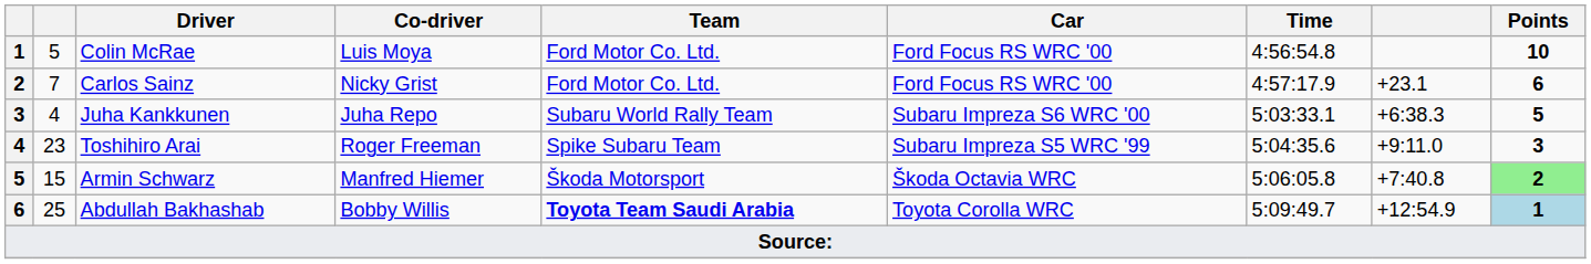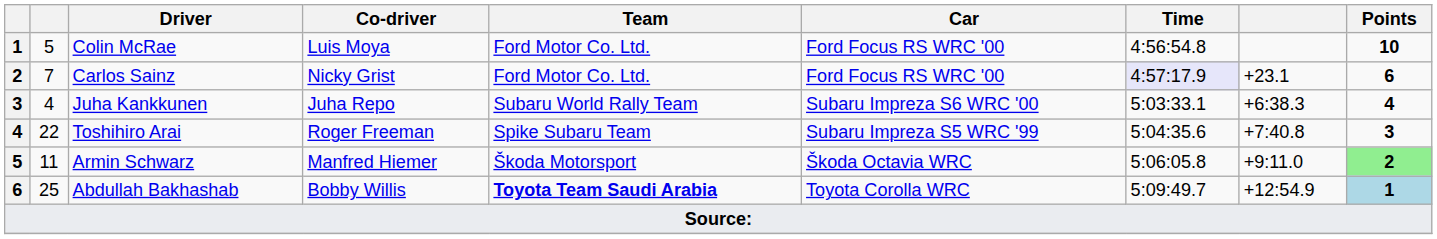 <table class="wikitable" width=85% style="font-size: 85%;">
 <tr>
 <th></th>
 <th></th>
 <th>Driver</th>
 <th>Co-driver</th>
 <th>Team</th>
 <th>Car</th>
 <th>Time</th>
 <th></th>
 <th>Points</th>
 </tr>
 <tr>
 <th>1</th>
 <td align="center">5</td>
 <td> <a href='#'>Colin McRae</a></td>
 <td> <a href='#'>Luis Moya</a></td>
 <td> <a href='#'>Ford Motor Co. Ltd.</a></td>
 <td><a href='#'>Ford Focus RS WRC '00</a></td>
 <td>4:56:54.8</td>
 <td></td>
 <td align="center"><strong>10</strong></td>
 </tr>
 <tr>
 <th>2</th>
 <td align="center">7</td>
 <td> <a href='#'>Carlos Sainz</a></td>
 <td> <a href='#'>Nicky Grist</a></td>
 <td> <a href='#'>Ford Motor Co. Ltd.</a></td>
 <td><a href='#'>Ford Focus RS WRC '00</a></td>
-<td>4:57:17.9</td>
+<td style="background: lavender;">4:57:17.9</td>
 <td>+23.1</td>
 <td align="center"><strong>6</strong></td>
 </tr>
 <tr>
 <th>3</th>
 <td align="center">4</td>
 <td> <a href='#'>Juha Kankkunen</a></td>
 <td> <a href='#'>Juha Repo</a></td>
 <td> <a href='#'>Subaru World Rally Team</a></td>
 <td><a href='#'>Subaru Impreza S6 WRC '00</a></td>
 <td>5:03:33.1</td>
 <td>+6:38.3</td>
-<td align="center"><strong>5</strong></td>
+<td align="center"><strong>4</strong></td>
 </tr>
 <tr>
 <th>4</th>
-<td align="center">23</td>
+<td align="center">22</td>
 <td> <a href='#'>Toshihiro Arai</a></td>
 <td> <a href='#'>Roger Freeman</a></td>
 <td> <a href='#'>Spike Subaru Team</a></td>
 <td><a href='#'>Subaru Impreza S5 WRC '99</a></td>
 <td>5:04:35.6</td>
-<td>+9:11.0</td>
+<td>+7:40.8</td>
 <td align="center"><strong>3</strong></td>
 </tr>
 <tr>
 <th>5</th>
-<td align="center">15</td>
+<td align="center">11</td>
 <td> <a href='#'>Armin Schwarz</a></td>
 <td> <a href='#'>Manfred Hiemer</a></td>
 <td> <a href='#'>Škoda Motorsport</a></td>
 <td><a href='#'>Škoda Octavia WRC</a></td>
 <td>5:06:05.8</td>
-<td>+7:40.8</td>
+<td>+9:11.0</td>
 <td align="center" style="background: lightgreen;"><strong>2</strong></td>
 </tr>
 <tr>
 <th>6</th>
 <td align="center">25</td>
 <td> <a href='#'>Abdullah Bakhashab</a></td>
 <td> <a href='#'>Bobby Willis</a></td>
 <td><strong> <a href='#'>Toyota Team Saudi Arabia</a></strong></td>
 <td><a href='#'>Toyota Corolla WRC</a></td>
 <td>5:09:49.7</td>
 <td>+12:54.9</td>
 <td align="center" style="background: lightblue;"><strong>1</strong></td>
 </tr>
 <tr>
 <td style="background-color:#EAECF0; text-align:center" colspan="9"><strong>Source:</strong></td>
 </tr>
 <tr>
 </tr>
 </table>
